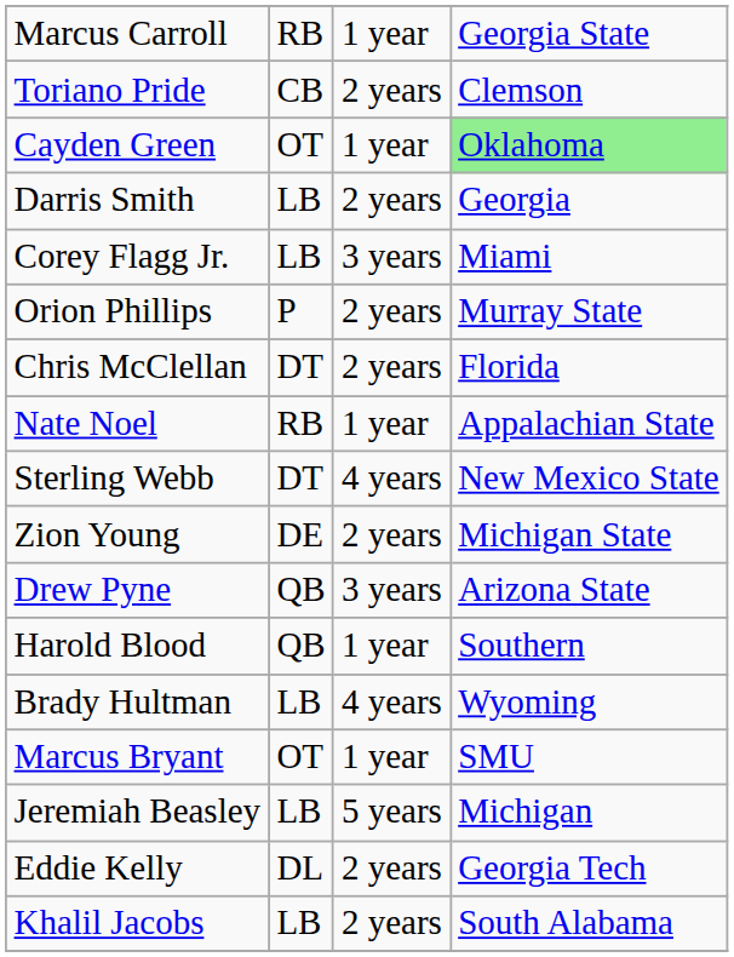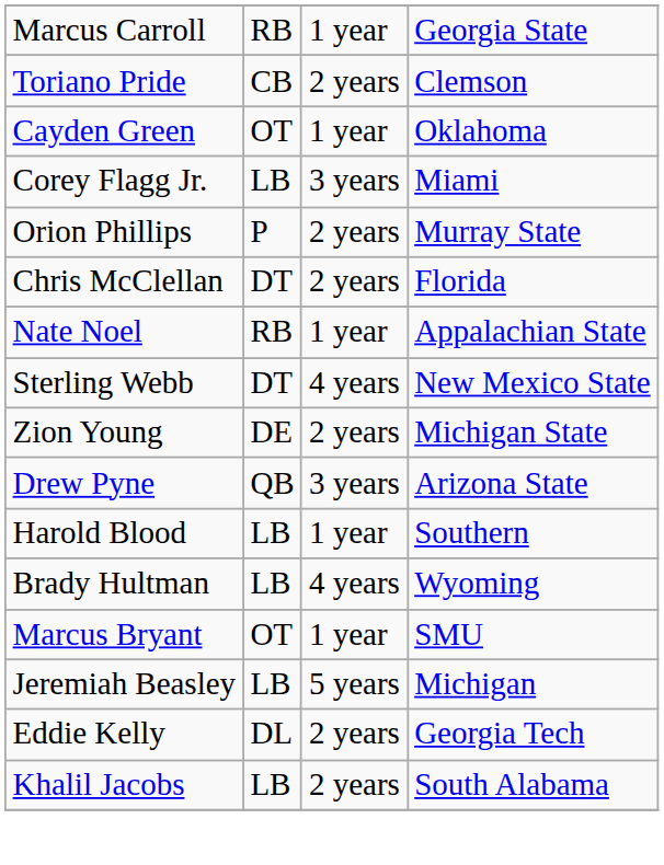 <table class="wikitable">
 <tr>
 </tr>
 <tr>
 <td>Marcus Carroll</td>
 <td>RB</td>
 <td>1 year</td>
 <td><a href='#'>Georgia State</a></td>
 </tr>
 <tr>
 <td><a href='#'>Toriano Pride</a></td>
 <td>CB</td>
 <td>2 years</td>
 <td><a href='#'>Clemson</a></td>
 </tr>
 <tr>
 <td><a href='#'>Cayden Green</a></td>
 <td>OT</td>
 <td>1 year</td>
-<td style="background: lightgreen;"><a href='#'>Oklahoma</a></td>
-</tr>
-<tr>
-<td>Darris Smith</td>
-<td>LB</td>
-<td>2 years</td>
-<td><a href='#'>Georgia</a></td>
+<td><a href='#'>Oklahoma</a></td>
 </tr>
 <tr>
 <td>Corey Flagg Jr.</td>
 <td>LB</td>
 <td>3 years</td>
 <td><a href='#'>Miami</a></td>
 </tr>
 <tr>
 <td>Orion Phillips</td>
 <td>P</td>
 <td>2 years</td>
 <td><a href='#'>Murray State</a></td>
 </tr>
 <tr>
 <td>Chris McClellan</td>
 <td>DT</td>
 <td>2 years</td>
 <td><a href='#'>Florida</a></td>
 </tr>
 <tr>
 <td><a href='#'>Nate Noel</a></td>
 <td>RB</td>
 <td>1 year</td>
 <td><a href='#'>Appalachian State</a></td>
 </tr>
 <tr>
 <td>Sterling Webb</td>
 <td>DT</td>
 <td>4 years</td>
 <td><a href='#'>New Mexico State</a></td>
 </tr>
 <tr>
 <td>Zion Young</td>
 <td>DE</td>
 <td>2 years</td>
 <td><a href='#'>Michigan State</a></td>
 </tr>
 <tr>
 <td><a href='#'>Drew Pyne</a></td>
 <td>QB</td>
 <td>3 years</td>
 <td><a href='#'>Arizona State</a></td>
 </tr>
 <tr>
 <td>Harold Blood</td>
-<td>QB</td>
+<td>LB</td>
 <td>1 year</td>
 <td><a href='#'>Southern</a></td>
 </tr>
 <tr>
 <td>Brady Hultman</td>
 <td>LB</td>
 <td>4 years</td>
 <td><a href='#'>Wyoming</a></td>
 </tr>
 <tr>
 <td><a href='#'>Marcus Bryant</a></td>
 <td>OT</td>
 <td>1 year</td>
 <td><a href='#'>SMU</a></td>
 </tr>
 <tr>
 <td>Jeremiah Beasley</td>
 <td>LB</td>
 <td>5 years</td>
 <td><a href='#'>Michigan</a></td>
 </tr>
 <tr>
 <td>Eddie Kelly</td>
 <td>DL</td>
 <td>2 years</td>
 <td><a href='#'>Georgia Tech</a></td>
 </tr>
 <tr>
 <td><a href='#'>Khalil Jacobs</a></td>
 <td>LB</td>
 <td>2 years</td>
 <td><a href='#'>South Alabama</a></td>
 </tr>
 <tr>
 </tr>
 </table>
